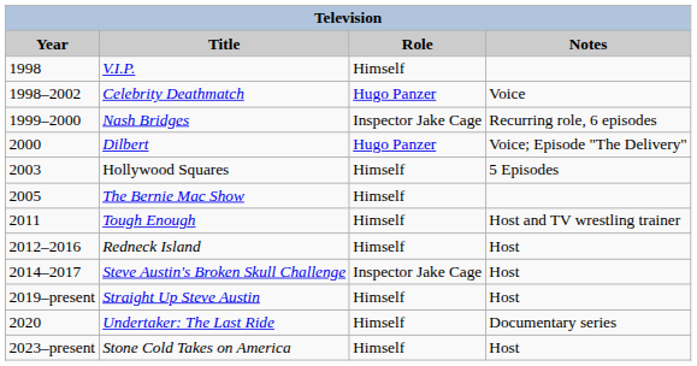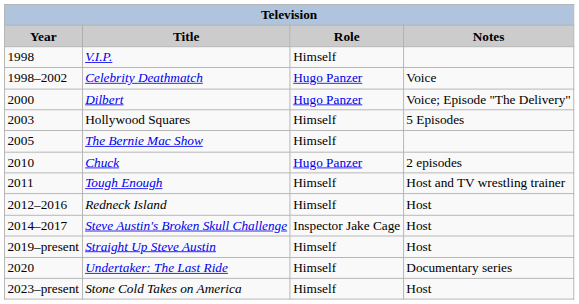 <table class="wikitable sortable">
 <tr style="text-align:center;">
 <th colspan=4 style="background:#B0C4DE;">Television</th>
 </tr>
 <tr style="text-align:center;">
 <th style="background:#ccc;">Year</th>
 <th style="background:#ccc;">Title</th>
 <th style="background:#ccc;">Role</th>
 <th style="background:#ccc;">Notes</th>
 </tr>
 <tr>
 <td>1998</td>
 <td><em><a href='#'>V.I.P.</a></em></td>
 <td>Himself</td>
 <td></td>
 </tr>
 <tr>
 <td>1998–2002</td>
 <td><em><a href='#'>Celebrity Deathmatch</a></em></td>
 <td><a href='#'>Hugo Panzer</a></td>
 <td>Voice</td>
 </tr>
 <tr>
-<td>1999–2000</td>
-<td><em><a href='#'>Nash Bridges</a></em></td>
-<td>Inspector Jake Cage</td>
-<td>Recurring role, 6 episodes</td>
-</tr>
-<tr>
 <td>2000</td>
 <td><em><a href='#'>Dilbert</a></em></td>
 <td><a href='#'>Hugo Panzer</a></td>
 <td>Voice; Episode "The Delivery"</td>
 </tr>
 <tr>
 <td>2003</td>
 <td>Hollywood Squares</td>
 <td>Himself</td>
 <td>5 Episodes</td>
 </tr>
 <tr>
 <td>2005</td>
 <td><em><a href='#'>The Bernie Mac Show</a></em></td>
 <td>Himself</td>
 <td></td>
+</tr>
+<tr>
+<td>2010</td>
+<td><em><a href='#'>Chuck</a></em></td>
+<td><a href='#'>Hugo Panzer</a></td>
+<td>2 episodes</td>
 </tr>
 <tr>
 <td>2011</td>
 <td><em><a href='#'>Tough Enough</a></em></td>
 <td>Himself</td>
 <td>Host and TV wrestling trainer</td>
 </tr>
 <tr>
 <td>2012–2016</td>
 <td><em>Redneck Island</em></td>
 <td>Himself</td>
 <td>Host</td>
 </tr>
 <tr>
 <td>2014–2017</td>
 <td><em><a href='#'>Steve Austin's Broken Skull Challenge</a></em></td>
 <td>Inspector Jake Cage</td>
 <td>Host</td>
 </tr>
 <tr>
 <td>2019–present</td>
 <td><em><a href='#'>Straight Up Steve Austin</a></em></td>
 <td>Himself</td>
 <td>Host</td>
 </tr>
 <tr>
 <td>2020</td>
 <td><em><a href='#'>Undertaker: The Last Ride</a></em></td>
 <td>Himself</td>
 <td>Documentary series</td>
 </tr>
 <tr>
 <td>2023–present</td>
 <td><em>Stone Cold Takes on America</em></td>
 <td>Himself</td>
 <td>Host</td>
 </tr>
 </table>
